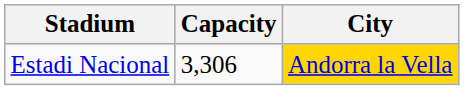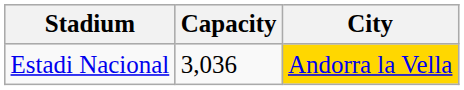 <table class="wikitable sortable">
 <tr>
 <th>Stadium</th>
 <th>Capacity</th>
 <th>City</th>
 </tr>
 <tr>
 <td><a href='#'>Estadi Nacional</a></td>
-<td>3,306</td>
+<td>3,036</td>
 <td style="background: gold;"><a href='#'>Andorra la Vella</a></td>
 </tr>
 </table>
